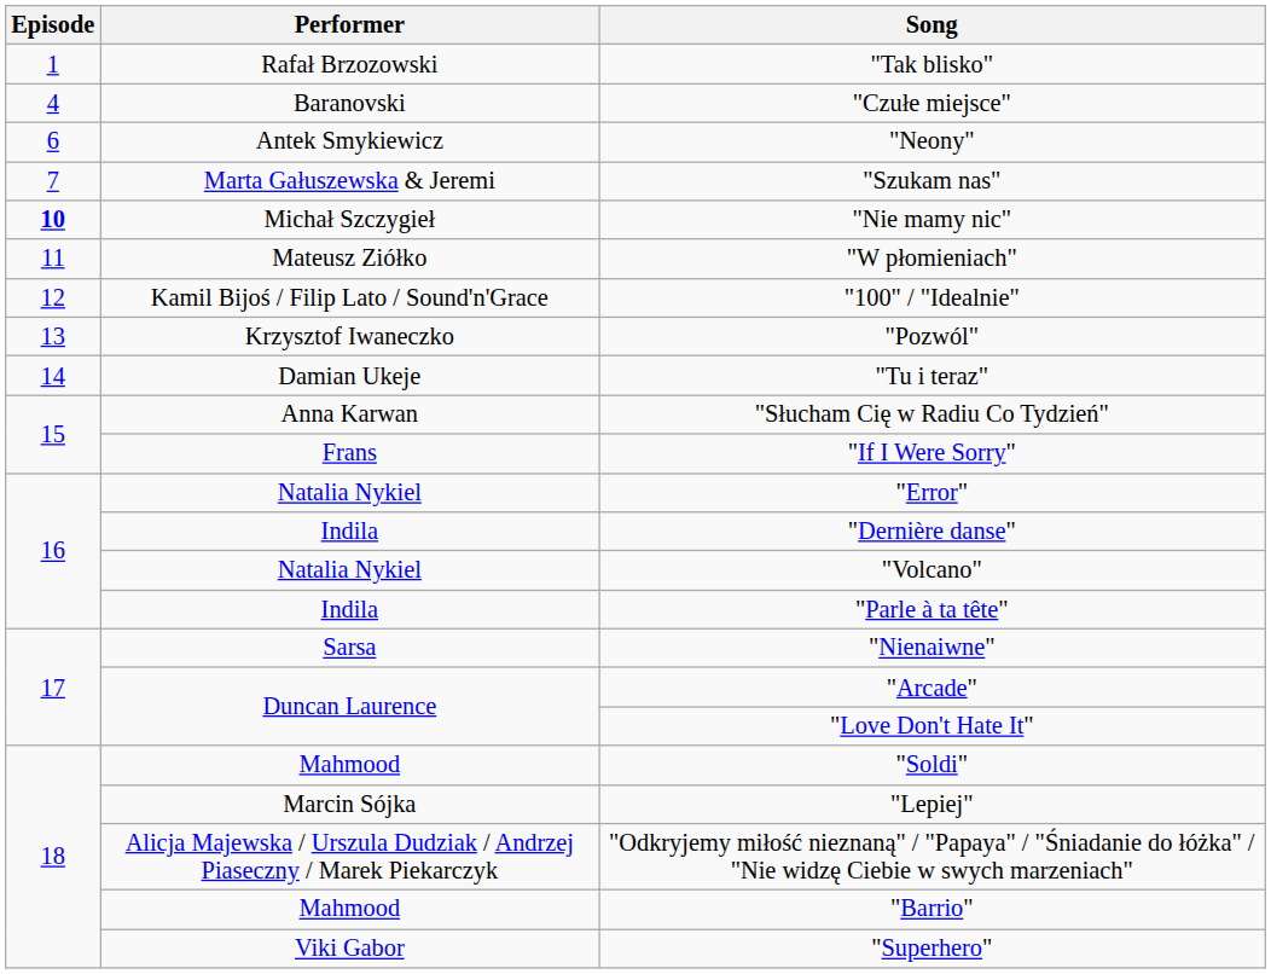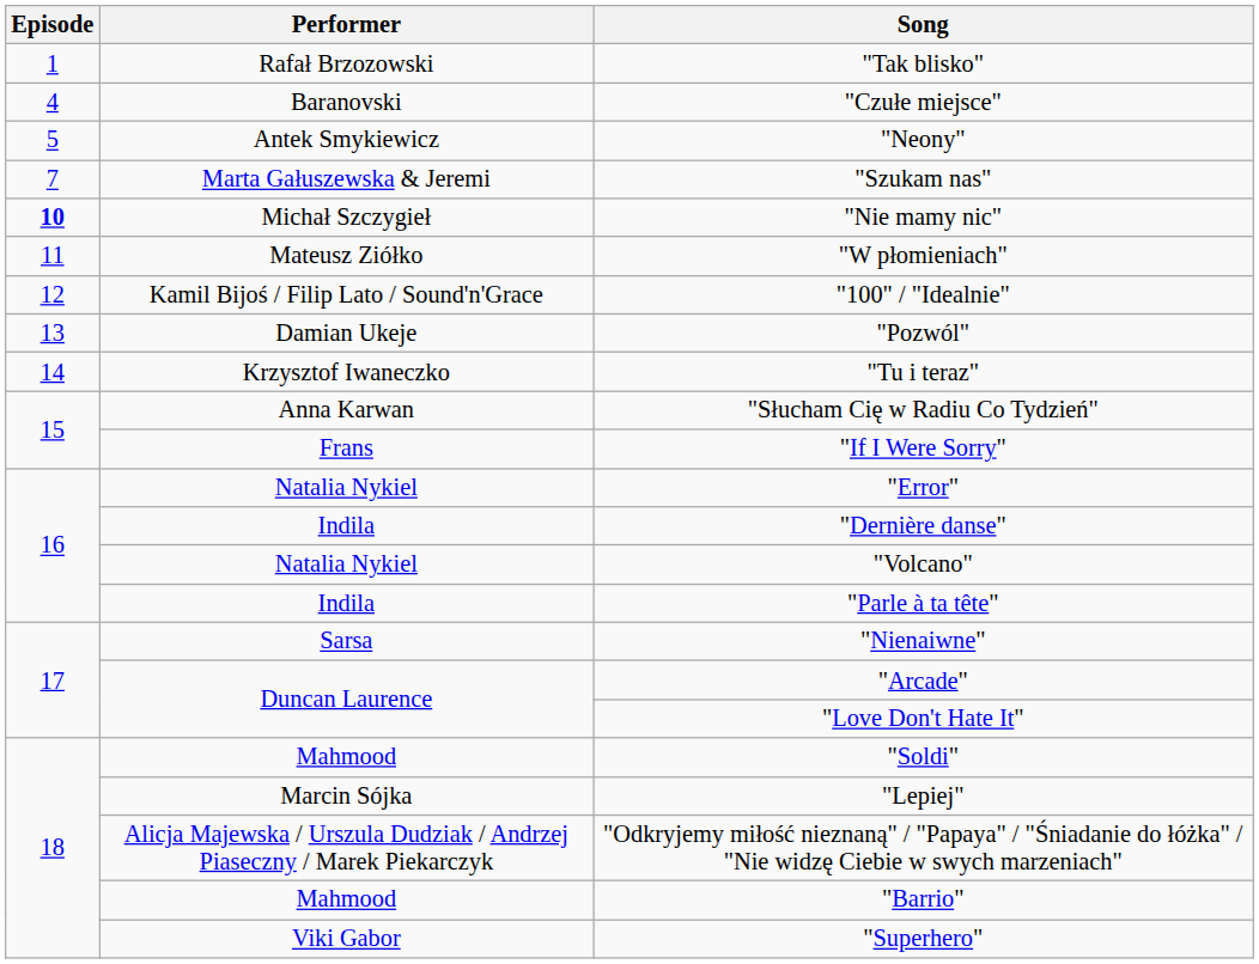 <table class="wikitable" style="text-align:center; width:65%;">
 <tr>
 <th>Episode</th>
 <th>Performer</th>
 <th>Song</th>
 </tr>
 <tr>
 <td><a href='#'>1</a></td>
 <td>Rafał Brzozowski</td>
 <td>"Tak blisko"</td>
 </tr>
 <tr>
 <td><a href='#'>4</a></td>
 <td>Baranovski</td>
 <td>"Czułe miejsce"</td>
 </tr>
 <tr>
-<td><a href='#'>6</a></td>
+<td><a href='#'>5</a></td>
 <td>Antek Smykiewicz</td>
 <td>"Neony"</td>
 </tr>
 <tr>
 <td><a href='#'>7</a></td>
 <td><a href='#'>Marta Gałuszewska</a> & Jeremi</td>
 <td>"Szukam nas"</td>
 </tr>
 <tr>
 <td><strong><a href='#'>10</a></strong></td>
 <td>Michał Szczygieł</td>
 <td>"Nie mamy nic"</td>
 </tr>
 <tr>
 <td><a href='#'>11</a></td>
 <td>Mateusz Ziółko</td>
 <td>"W płomieniach"</td>
 </tr>
 <tr>
 <td><a href='#'>12</a></td>
 <td>Kamil Bijoś / Filip Lato / Sound'n'Grace</td>
 <td>"100" / "Idealnie"</td>
 </tr>
 <tr>
 <td><a href='#'>13</a></td>
-<td>Krzysztof Iwaneczko</td>
+<td>Damian Ukeje</td>
 <td>"Pozwól"</td>
 </tr>
 <tr>
 <td><a href='#'>14</a></td>
-<td>Damian Ukeje</td>
+<td>Krzysztof Iwaneczko</td>
 <td>"Tu i teraz"</td>
 </tr>
 <tr>
 <td rowspan="2"><a href='#'>15</a></td>
 <td>Anna Karwan</td>
 <td>"Słucham Cię w Radiu Co Tydzień"</td>
 </tr>
 <tr>
 <td><a href='#'>Frans</a></td>
 <td>"<a href='#'>If I Were Sorry</a>"</td>
 </tr>
 <tr>
 <td rowspan="4"><a href='#'>16</a></td>
 <td><a href='#'>Natalia Nykiel</a></td>
 <td>"<a href='#'>Error</a>"</td>
 </tr>
 <tr>
 <td><a href='#'>Indila</a></td>
 <td>"<a href='#'>Dernière danse</a>"</td>
 </tr>
 <tr>
 <td><a href='#'>Natalia Nykiel</a></td>
 <td>"Volcano"</td>
 </tr>
 <tr>
 <td><a href='#'>Indila</a></td>
 <td>"<a href='#'>Parle à ta tête</a>"</td>
 </tr>
 <tr>
 <td rowspan="3"><a href='#'>17</a></td>
 <td><a href='#'>Sarsa</a></td>
 <td>"<a href='#'>Nienaiwne</a>"</td>
 </tr>
 <tr>
 <td rowspan="2"><a href='#'>Duncan Laurence</a></td>
 <td>"<a href='#'>Arcade</a>"</td>
 </tr>
 <tr>
 <td>"<a href='#'>Love Don't Hate It</a>"</td>
 </tr>
 <tr>
 <td rowspan="5"><a href='#'>18</a></td>
 <td><a href='#'>Mahmood</a></td>
 <td>"<a href='#'>Soldi</a>"</td>
 </tr>
 <tr>
 <td>Marcin Sójka</td>
 <td>"Lepiej"</td>
 </tr>
 <tr>
 <td><a href='#'>Alicja Majewska</a> / <a href='#'>Urszula Dudziak</a> / <a href='#'>Andrzej Piaseczny</a> / Marek Piekarczyk</td>
 <td>"Odkryjemy miłość nieznaną" / "Papaya" / "Śniadanie do łóżka" / "Nie widzę Ciebie w swych marzeniach"</td>
 </tr>
 <tr>
 <td><a href='#'>Mahmood</a></td>
 <td>"<a href='#'>Barrio</a>"</td>
 </tr>
 <tr>
 <td><a href='#'>Viki Gabor</a></td>
 <td>"<a href='#'>Superhero</a>"</td>
 </tr>
 </table>
